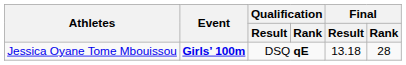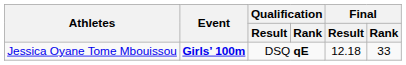 <table class="wikitable" border="1" style="font-size:90%">
 <tr>
 <th rowspan=2>Athletes</th>
 <th rowspan=2>Event</th>
 <th colspan=2>Qualification</th>
 <th colspan=2>Final</th>
 </tr>
 <tr>
 <th>Result</th>
 <th>Rank</th>
 <th>Result</th>
 <th>Rank</th>
 </tr>
 <tr>
 <td><a href='#'>Jessica Oyane Tome Mbouissou</a></td>
 <td><strong><a href='#'>Girls’ 100m</a></strong></td>
 <td align=center colspan=2>DSQ <strong>qE</strong></td>
-<td align=center>13.18</td>
-<td align=center>28</td>
+<td align=center>12.18</td>
+<td align=center>33</td>
 </tr>
 </table>
